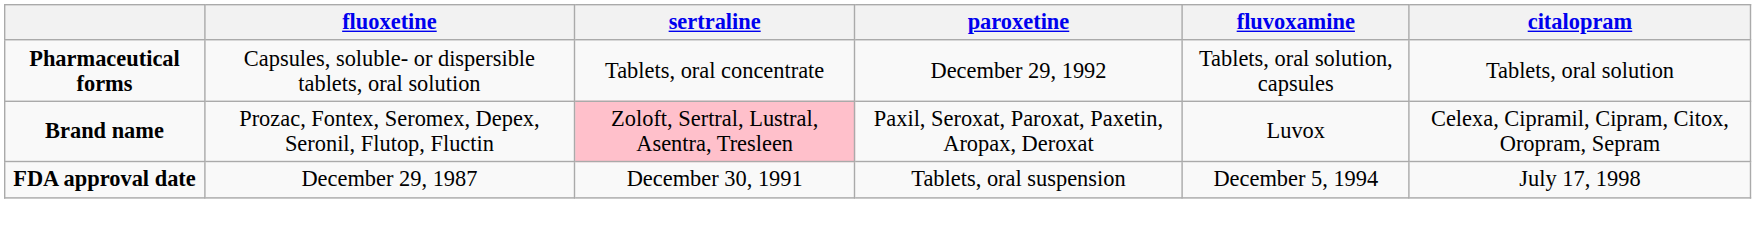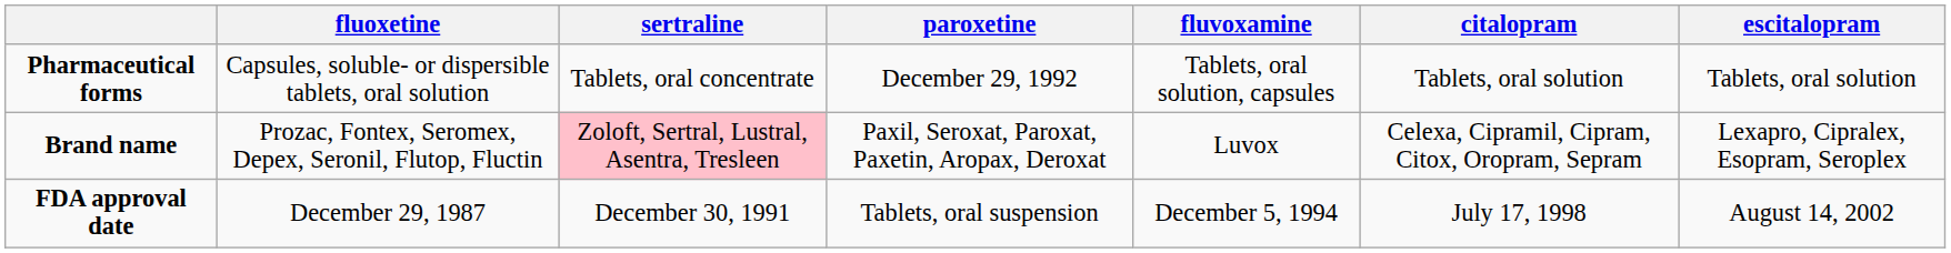 <table class="wikitable">
 <tr>
 <th></th>
 <th><strong><a href='#'>fluoxetine</a></strong></th>
 <th><strong><a href='#'>sertraline</a></strong></th>
 <th><strong><a href='#'>paroxetine</a></strong></th>
 <th><strong><a href='#'>fluvoxamine</a></strong></th>
 <th><strong><a href='#'>citalopram</a></strong></th>
+<th><strong><a href='#'>escitalopram</a></strong></th>
 </tr>
 <tr>
 <td align="center"><strong>Pharmaceutical forms</strong></td>
 <td align="center">Capsules, soluble- or dispersible tablets, oral solution</td>
 <td align="center">Tablets, oral concentrate</td>
 <td align="center">December 29, 1992</td>
 <td align="center">Tablets, oral solution, capsules</td>
+<td align="center">Tablets, oral solution</td>
 <td align="center">Tablets, oral solution</td>
 </tr>
 <tr>
 <td align="center"><strong>Brand name</strong></td>
 <td align="center">Prozac, Fontex, Seromex, Depex, Seronil, Flutop, Fluctin</td>
 <td align="center" style="background: pink;">Zoloft, Sertral, Lustral, Asentra, Tresleen</td>
 <td align="center">Paxil, Seroxat, Paroxat, Paxetin, Aropax, Deroxat</td>
 <td align="center">Luvox</td>
 <td align="center">Celexa, Cipramil, Cipram, Citox, Oropram, Sepram</td>
+<td align="center">Lexapro, Cipralex, Esopram, Seroplex</td>
 </tr>
 <tr>
 <td align="center"><strong>FDA approval date</strong></td>
 <td align="center">December 29, 1987</td>
 <td align="center">December 30, 1991</td>
 <td align="center">Tablets, oral suspension</td>
 <td align="center">December 5, 1994</td>
 <td align="center">July 17, 1998</td>
+<td align="center">August 14, 2002</td>
 </tr>
 </table>
